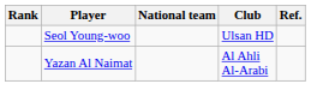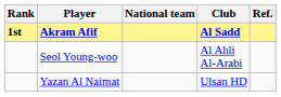 <table class="wikitable">
 <tr>
 <th>Rank</th>
 <th>Player</th>
 <th>National team</th>
 <th>Club</th>
 <th>Ref.</th>
 </tr>
+<tr bgcolor="#FFF68F">
+<td><strong>1st</strong></td>
+<td><strong><a href='#'>Akram Afif</a></strong></td>
+<td><strong></strong></td>
+<td> <strong><a href='#'>Al Sadd</a></strong></td>
+<td></td>
+</tr>
 <tr>
 <td></td>
 <td><a href='#'>Seol Young-woo</a></td>
 <td></td>
-<td> <a href='#'>Ulsan HD</a><br></td>
+<td> <a href='#'>Al Ahli</a><br> <a href='#'>Al-Arabi</a></td>
 <td></td>
 </tr>
 <tr>
 <td></td>
 <td><a href='#'>Yazan Al Naimat</a></td>
 <td></td>
-<td> <a href='#'>Al Ahli</a><br> <a href='#'>Al-Arabi</a></td>
+<td> <a href='#'>Ulsan HD</a><br></td>
 <td></td>
 </tr>
 </table>
